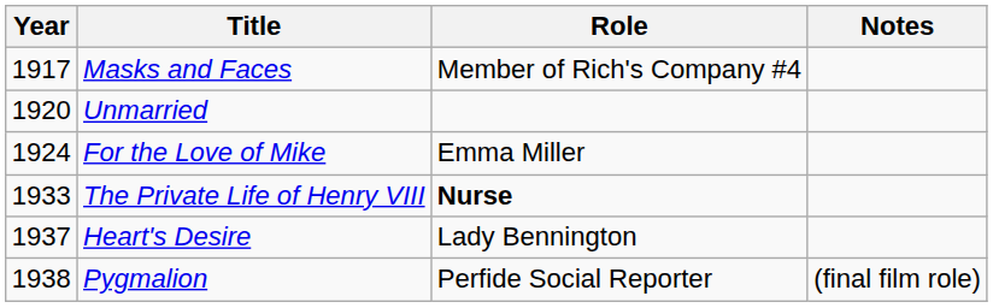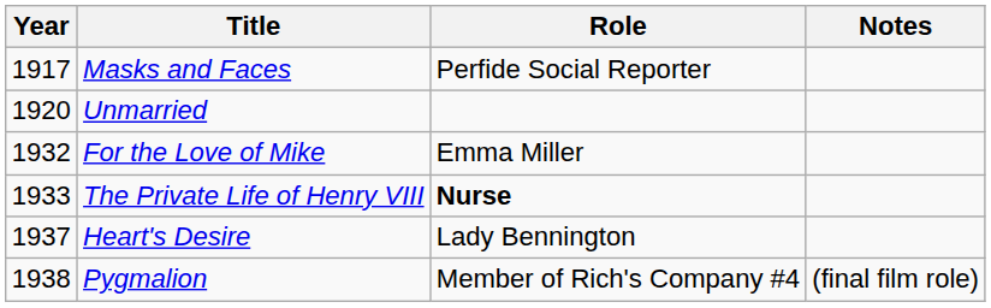 <table class="wikitable">
 <tr>
 <th>Year</th>
 <th>Title</th>
 <th>Role</th>
 <th>Notes</th>
 </tr>
 <tr>
 <td>1917</td>
 <td><em><a href='#'>Masks and Faces</a></em></td>
-<td>Member of Rich's Company #4</td>
+<td>Perfide Social Reporter</td>
 <td></td>
 </tr>
 <tr>
 <td>1920</td>
 <td><em><a href='#'>Unmarried</a></em></td>
 <td></td>
 <td></td>
 </tr>
 <tr>
-<td>1924</td>
+<td>1932</td>
 <td><em><a href='#'>For the Love of Mike</a></em></td>
 <td>Emma Miller</td>
 <td></td>
 </tr>
 <tr>
 <td>1933</td>
 <td><em><a href='#'>The Private Life of Henry VIII</a></em></td>
 <td><strong>Nurse</strong></td>
 <td></td>
 </tr>
 <tr>
 <td>1937</td>
 <td><em><a href='#'>Heart's Desire</a></em></td>
 <td>Lady Bennington</td>
 <td></td>
 </tr>
 <tr>
 <td>1938</td>
 <td><em><a href='#'>Pygmalion</a></em></td>
-<td>Perfide Social Reporter</td>
+<td>Member of Rich's Company #4</td>
 <td>(final film role)</td>
 </tr>
 </table>
